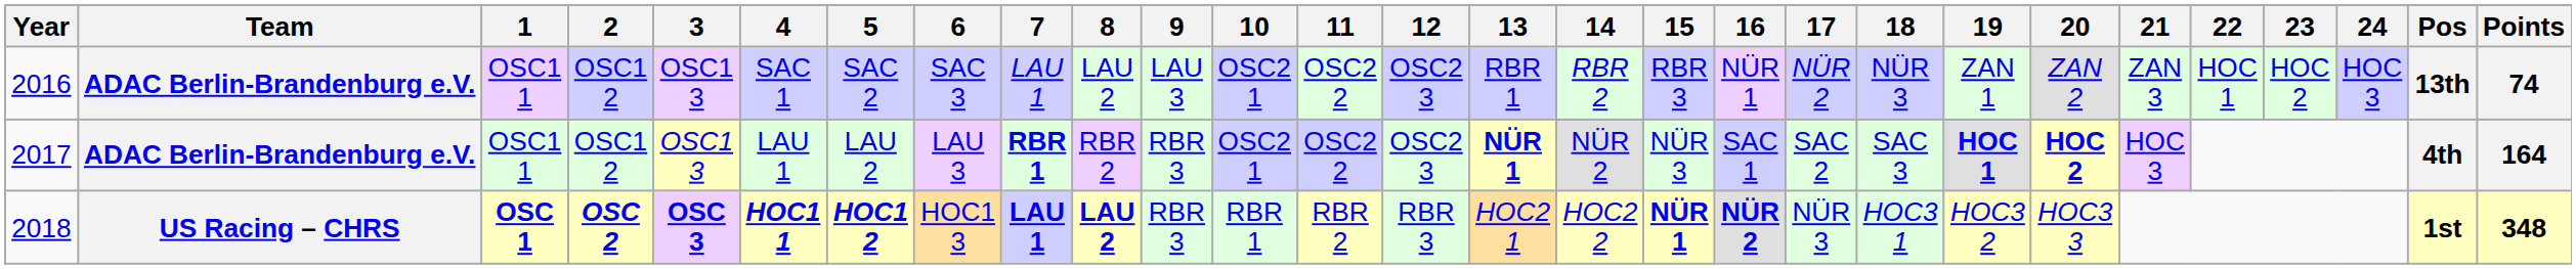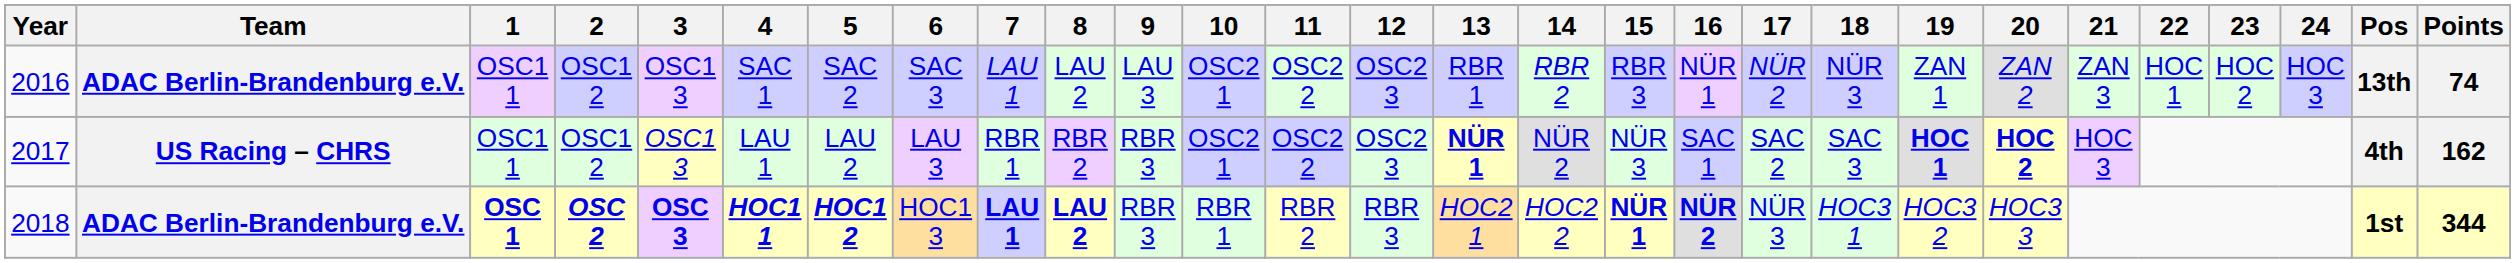 <table class="wikitable" style="text-align:center; font-size:85%">
 <tr>
 <th>Year</th>
 <th>Team</th>
 <th>1</th>
 <th>2</th>
 <th>3</th>
 <th>4</th>
 <th>5</th>
 <th>6</th>
 <th>7</th>
 <th>8</th>
 <th>9</th>
 <th>10</th>
 <th>11</th>
 <th>12</th>
 <th>13</th>
 <th>14</th>
 <th>15</th>
 <th>16</th>
 <th>17</th>
 <th>18</th>
 <th>19</th>
 <th>20</th>
 <th>21</th>
 <th>22</th>
 <th>23</th>
 <th>24</th>
 <th>Pos</th>
 <th>Points</th>
 </tr>
 <tr>
 <td><a href='#'>2016</a></td>
 <th nowrap><a href='#'>ADAC Berlin-Brandenburg e.V.</a></th>
 <td style="background:#EFCFFF;"><a href='#'>OSC1<br>1</a><br></td>
 <td style="background:#CFCFFF;"><a href='#'>OSC1<br>2</a><br></td>
 <td style="background:#EFCFFF;"><a href='#'>OSC1<br>3</a><br></td>
 <td style="background:#CFCFFF;"><a href='#'>SAC<br>1</a><br></td>
 <td style="background:#CFCFFF;"><a href='#'>SAC<br>2</a><br></td>
 <td style="background:#CFCFFF;"><a href='#'>SAC<br>3</a><br></td>
 <td style="background:#CFCFFF;"><em><a href='#'>LAU<br>1</a></em><br></td>
 <td style="background:#DFFFDF;"><a href='#'>LAU<br>2</a><br></td>
 <td style="background:#DFFFDF;"><a href='#'>LAU<br>3</a><br></td>
 <td style="background:#CFCFFF;"><a href='#'>OSC2<br>1</a><br></td>
 <td style="background:#DFFFDF;"><a href='#'>OSC2<br>2</a><br></td>
 <td style="background:#CFCFFF;"><a href='#'>OSC2<br>3</a><br></td>
 <td style="background:#CFCFFF;"><a href='#'>RBR<br>1</a><br></td>
 <td style="background:#DFFFDF;"><em><a href='#'>RBR<br>2</a></em><br></td>
 <td style="background:#CFCFFF;"><a href='#'>RBR<br>3</a><br></td>
 <td style="background:#EFCFFF;"><a href='#'>NÜR<br>1</a><br></td>
 <td style="background:#CFCFFF;"><em><a href='#'>NÜR<br>2</a></em><br></td>
 <td style="background:#CFCFFF;"><a href='#'>NÜR<br>3</a><br></td>
 <td style="background:#DFFFDF;"><a href='#'>ZAN<br>1</a><br></td>
 <td style="background:#DFDFDF;"><em><a href='#'>ZAN<br>2</a></em><br></td>
 <td style="background:#DFFFDF;"><a href='#'>ZAN<br>3</a><br></td>
 <td style="background:#DFFFDF;"><a href='#'>HOC<br>1</a><br></td>
 <td style="background:#DFFFDF;"><a href='#'>HOC<br>2</a><br></td>
 <td style="background:#CFCFFF;"><a href='#'>HOC<br>3</a><br></td>
 <th>13th</th>
 <th>74</th>
 </tr>
 <tr>
 <td><a href='#'>2017</a></td>
-<th nowrap><a href='#'>ADAC Berlin-Brandenburg e.V.</a></th>
+<th nowrap><a href='#'>US Racing</a> – <a href='#'>CHRS</a></th>
 <td style="background:#DFFFDF;"><a href='#'>OSC1<br>1</a><br></td>
 <td style="background:#DFFFDF;"><a href='#'>OSC1<br>2</a><br></td>
 <td style="background:#FFFFBF;"><em><a href='#'>OSC1<br>3</a></em><br></td>
 <td style="background:#DFFFDF;"><a href='#'>LAU<br>1</a><br></td>
 <td style="background:#DFFFDF;"><a href='#'>LAU<br>2</a><br></td>
 <td style="background:#EFCFFF;"><a href='#'>LAU<br>3</a><br></td>
-<td style="background:#DFFFDF;"><strong><a href='#'>RBR<br>1</a><br></strong></td>
+<td style="background:#DFFFDF;"><a href='#'>RBR<br>1</a><br></td>
 <td style="background:#EFCFFF;"><a href='#'>RBR<br>2</a><br></td>
 <td style="background:#DFFFDF;"><a href='#'>RBR<br>3</a><br></td>
 <td style="background:#CFCFFF;"><a href='#'>OSC2<br>1</a><br></td>
 <td style="background:#CFCFFF;"><a href='#'>OSC2<br>2</a><br></td>
 <td style="background:#DFFFDF;"><a href='#'>OSC2<br>3</a><br></td>
 <td style="background:#FFFFBF;"><strong><a href='#'>NÜR<br>1</a></strong><br></td>
 <td style="background:#DFDFDF;"><a href='#'>NÜR<br>2</a><br></td>
 <td style="background:#DFFFDF;"><a href='#'>NÜR<br>3</a><br></td>
 <td style="background:#CFCFFF;"><a href='#'>SAC<br>1</a><br></td>
 <td style="background:#DFFFDF;"><a href='#'>SAC<br>2</a><br></td>
 <td style="background:#DFFFDF;"><a href='#'>SAC<br>3</a><br></td>
 <td style="background:#DFDFDF;"><strong><a href='#'>HOC<br>1</a></strong><br></td>
 <td style="background:#FFFFBF;"><strong><a href='#'>HOC<br>2</a></strong><br></td>
 <td style="background:#EFCFFF;"><a href='#'>HOC<br>3</a><br></td>
 <td colspan=3></td>
 <th>4th</th>
-<th>164</th>
+<th>162</th>
 </tr>
 <tr>
 <td><a href='#'>2018</a></td>
-<th nowrap><a href='#'>US Racing</a> – <a href='#'>CHRS</a></th>
+<th nowrap><a href='#'>ADAC Berlin-Brandenburg e.V.</a></th>
 <td style="background:#FFFFBF;"><strong><a href='#'>OSC<br>1</a></strong><br></td>
 <td style="background:#FFFFBF;"><strong><em><a href='#'>OSC<br>2</a></em></strong><br></td>
 <td style="background:#EFCFFF;"><strong><a href='#'>OSC<br>3</a><br></strong></td>
 <td style="background:#FFFFBF;"><strong><em><a href='#'>HOC1<br>1</a></em></strong><br></td>
 <td style="background:#FFFFBF;"><strong><em><a href='#'>HOC1<br>2</a></em></strong><br></td>
 <td style="background:#FFDF9F;"><a href='#'>HOC1<br>3</a><br></td>
 <td style="background:#CFCFFF;"><strong><a href='#'>LAU<br>1</a></strong><br></td>
 <td style="background:#FFFFBF;"><strong><a href='#'>LAU<br>2</a></strong><br></td>
 <td style="background:#DFFFDF;"><a href='#'>RBR<br>3</a><br></td>
 <td style="background:#DFFFDF;"><a href='#'>RBR<br>1</a><br></td>
 <td style="background:#FFFFBF;"><a href='#'>RBR<br>2</a><br></td>
 <td style="background:#DFFFDF;"><a href='#'>RBR<br>3</a><br></td>
 <td style="background:#FFDF9F;"><em><a href='#'>HOC2<br>1</a></em><br></td>
 <td style="background:#FFFFBF;"><em><a href='#'>HOC2<br>2</a></em><br></td>
 <td style="background:#FFFFBF;"><strong><a href='#'>NÜR<br>1</a></strong><br></td>
 <td style="background:#DFDFDF;"><strong><a href='#'>NÜR<br>2</a></strong><br></td>
 <td style="background:#DFFFDF;"><a href='#'>NÜR<br>3</a><br></td>
 <td style="background:#DFFFDF;"><em><a href='#'>HOC3<br>1</a></em><br></td>
 <td style="background:#FFFFBF;"><em><a href='#'>HOC3<br>2</a></em><br></td>
 <td style="background:#FFFFBF;"><em><a href='#'>HOC3<br>3</a></em><br></td>
 <td colspan=4></td>
 <th style="background:#FFFFBF;">1st</th>
-<th style="background:#FFFFBF;">348</th>
+<th style="background:#FFFFBF;">344</th>
 </tr>
 </table>
